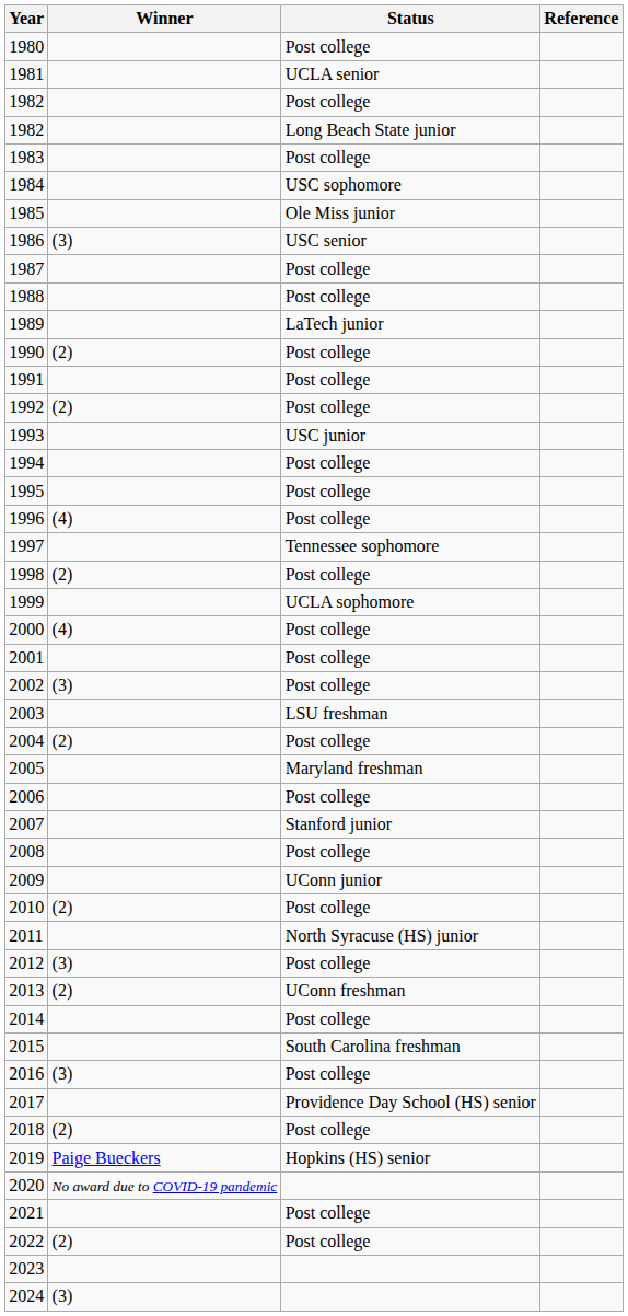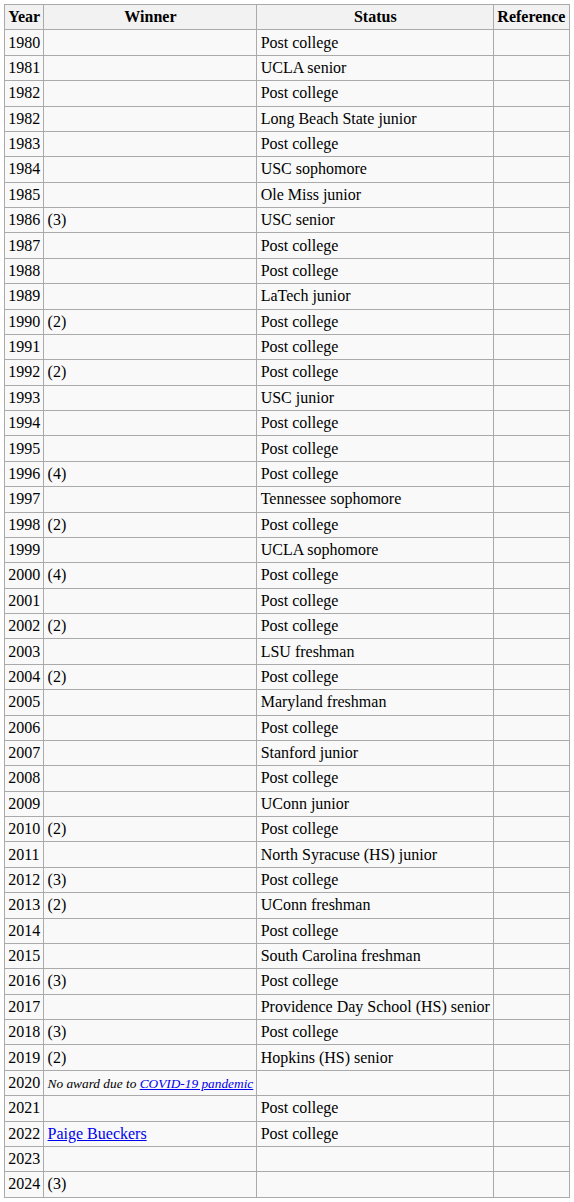 <table class="wikitable sortable">
 <tr>
 <th>Year</th>
 <th>Winner</th>
 <th>Status</th>
 <th>Reference</th>
 </tr>
 <tr>
 <td>1980</td>
 <td></td>
 <td>Post college</td>
 <td></td>
 </tr>
 <tr>
 <td>1981</td>
 <td></td>
 <td>UCLA senior</td>
 <td></td>
 </tr>
 <tr>
 <td>1982</td>
 <td></td>
 <td>Post college</td>
 <td></td>
 </tr>
 <tr>
 <td>1982</td>
 <td></td>
 <td>Long Beach State junior</td>
 <td></td>
 </tr>
 <tr>
 <td>1983</td>
 <td></td>
 <td>Post college</td>
 <td></td>
 </tr>
 <tr>
 <td>1984</td>
 <td></td>
 <td>USC sophomore</td>
 <td></td>
 </tr>
 <tr>
 <td>1985</td>
 <td></td>
 <td>Ole Miss junior</td>
 <td></td>
 </tr>
 <tr>
 <td>1986</td>
 <td> (3)</td>
 <td>USC senior</td>
 <td></td>
 </tr>
 <tr>
 <td>1987</td>
 <td></td>
 <td>Post college</td>
 <td></td>
 </tr>
 <tr>
 <td>1988</td>
 <td></td>
 <td>Post college</td>
 <td></td>
 </tr>
 <tr>
 <td>1989</td>
 <td></td>
 <td>LaTech junior</td>
 <td></td>
 </tr>
 <tr>
 <td>1990</td>
 <td> (2)</td>
 <td>Post college</td>
 <td></td>
 </tr>
 <tr>
 <td>1991</td>
 <td></td>
 <td>Post college</td>
 <td></td>
 </tr>
 <tr>
 <td>1992</td>
 <td> (2)</td>
 <td>Post college</td>
 <td></td>
 </tr>
 <tr>
 <td>1993</td>
 <td></td>
 <td>USC junior</td>
 <td></td>
 </tr>
 <tr>
 <td>1994</td>
 <td></td>
 <td>Post college</td>
 <td></td>
 </tr>
 <tr>
 <td>1995</td>
 <td></td>
 <td>Post college</td>
 <td></td>
 </tr>
 <tr>
 <td>1996</td>
 <td> (4)</td>
 <td>Post college</td>
 <td></td>
 </tr>
 <tr>
 <td>1997</td>
 <td></td>
 <td>Tennessee sophomore</td>
 <td></td>
 </tr>
 <tr>
 <td>1998</td>
 <td> (2)</td>
 <td>Post college</td>
 <td></td>
 </tr>
 <tr>
 <td>1999</td>
 <td></td>
 <td>UCLA sophomore</td>
 <td></td>
 </tr>
 <tr>
 <td>2000</td>
 <td> (4)</td>
 <td>Post college</td>
 <td></td>
 </tr>
 <tr>
 <td>2001</td>
 <td></td>
 <td>Post college</td>
 <td></td>
 </tr>
 <tr>
 <td>2002</td>
-<td> (3)</td>
+<td> (2)</td>
 <td>Post college</td>
 <td></td>
 </tr>
 <tr>
 <td>2003</td>
 <td></td>
 <td>LSU freshman</td>
 <td></td>
 </tr>
 <tr>
 <td>2004</td>
 <td> (2)</td>
 <td>Post college</td>
 <td></td>
 </tr>
 <tr>
 <td>2005</td>
 <td></td>
 <td>Maryland freshman</td>
 <td></td>
 </tr>
 <tr>
 <td>2006</td>
 <td></td>
 <td>Post college</td>
 <td></td>
 </tr>
 <tr>
 <td>2007</td>
 <td></td>
 <td>Stanford junior</td>
 <td></td>
 </tr>
 <tr>
 <td>2008</td>
 <td></td>
 <td>Post college</td>
 <td></td>
 </tr>
 <tr>
 <td>2009</td>
 <td></td>
 <td>UConn junior</td>
 <td></td>
 </tr>
 <tr>
 <td>2010</td>
 <td> (2)</td>
 <td>Post college</td>
 <td></td>
 </tr>
 <tr>
 <td>2011</td>
 <td></td>
 <td>North Syracuse (HS) junior</td>
 <td></td>
 </tr>
 <tr>
 <td>2012</td>
 <td> (3)</td>
 <td>Post college</td>
 <td></td>
 </tr>
 <tr>
 <td>2013</td>
 <td> (2)</td>
 <td>UConn freshman</td>
 <td></td>
 </tr>
 <tr>
 <td>2014</td>
 <td></td>
 <td>Post college</td>
 <td></td>
 </tr>
 <tr>
 <td>2015</td>
 <td></td>
 <td>South Carolina freshman</td>
 <td></td>
 </tr>
 <tr>
 <td>2016</td>
 <td> (3)</td>
 <td>Post college</td>
 <td></td>
 </tr>
 <tr>
 <td>2017</td>
 <td></td>
 <td>Providence Day School (HS) senior</td>
 <td></td>
 </tr>
 <tr>
 <td>2018</td>
-<td> (2)</td>
+<td> (3)</td>
 <td>Post college</td>
 <td></td>
 </tr>
 <tr>
 <td>2019</td>
-<td><a href='#'>Paige Bueckers</a></td>
+<td> (2)</td>
 <td>Hopkins (HS) senior</td>
 <td></td>
 </tr>
 <tr>
 <td>2020</td>
 <td><em><small>No award due to <a href='#'>COVID-19 pandemic</a></small></em></td>
 <td></td>
 </tr>
 <tr>
 <td>2021</td>
 <td></td>
 <td>Post college</td>
 <td></td>
 </tr>
 <tr>
 <td>2022</td>
-<td> (2)</td>
+<td><a href='#'>Paige Bueckers</a></td>
 <td>Post college</td>
 <td></td>
 </tr>
 <tr>
 <td>2023</td>
 <td></td>
 <td></td>
 <td></td>
 </tr>
 <tr>
 <td>2024</td>
 <td> (3)</td>
 <td></td>
 <td></td>
 </tr>
 </table>
